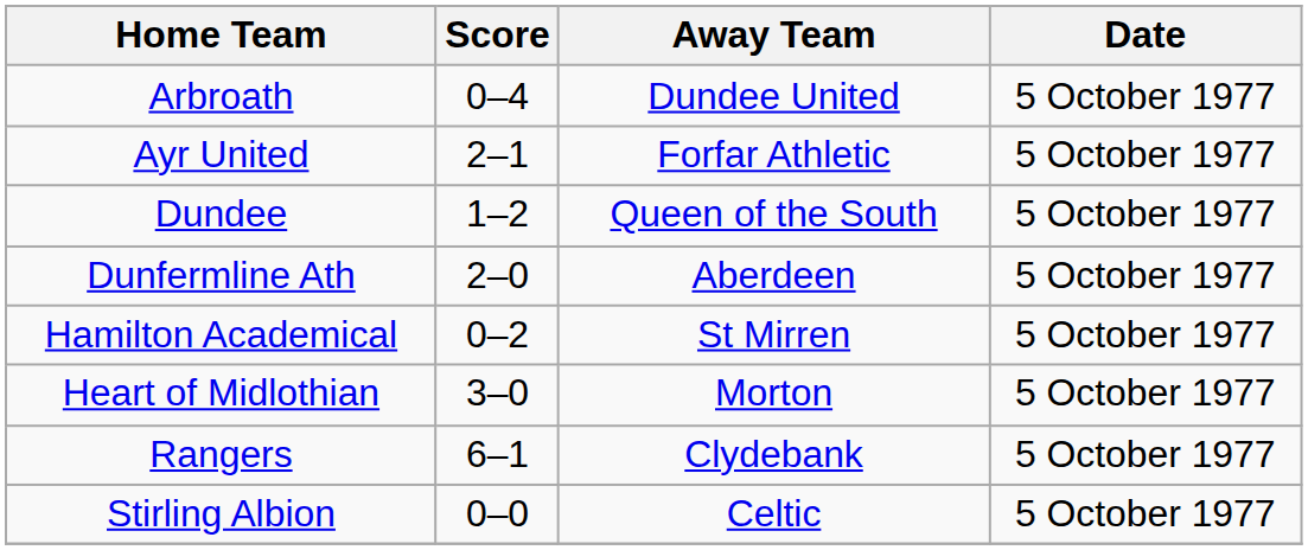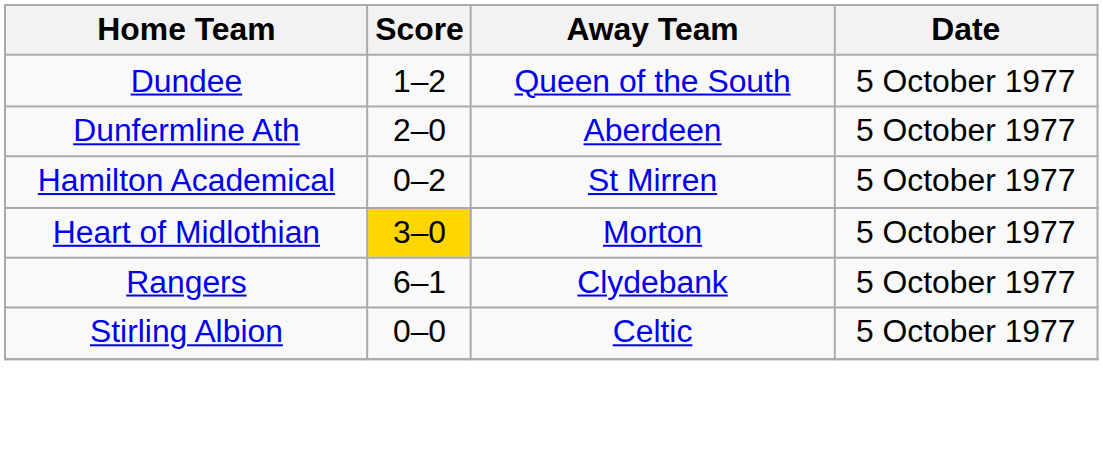 <table class="wikitable" style="text-align:center;">
 <tr>
 <th width=175>Home Team</th>
 <th width=20>Score</th>
 <th width=175>Away Team</th>
 <th width= 125>Date</th>
-</tr>
-<tr>
-<td><a href='#'>Arbroath</a></td>
-<td>0–4</td>
-<td><a href='#'>Dundee United</a></td>
-<td>5 October 1977</td>
-</tr>
-<tr>
-<td><a href='#'>Ayr United</a></td>
-<td>2–1</td>
-<td><a href='#'>Forfar Athletic</a></td>
-<td>5 October 1977</td>
 </tr>
 <tr>
 <td><a href='#'>Dundee</a></td>
 <td>1–2</td>
 <td><a href='#'>Queen of the South</a></td>
 <td>5 October 1977</td>
 </tr>
 <tr>
 <td><a href='#'>Dunfermline Ath</a></td>
 <td>2–0</td>
 <td><a href='#'>Aberdeen</a></td>
 <td>5 October 1977</td>
 </tr>
 <tr>
 <td><a href='#'>Hamilton Academical</a></td>
 <td>0–2</td>
 <td><a href='#'>St Mirren</a></td>
 <td>5 October 1977</td>
 </tr>
 <tr>
 <td><a href='#'>Heart of Midlothian</a></td>
-<td>3–0</td>
+<td style="background: gold;">3–0</td>
 <td><a href='#'>Morton</a></td>
 <td>5 October 1977</td>
 </tr>
 <tr>
 <td><a href='#'>Rangers</a></td>
 <td>6–1</td>
 <td><a href='#'>Clydebank</a></td>
 <td>5 October 1977</td>
 </tr>
 <tr>
 <td><a href='#'>Stirling Albion</a></td>
 <td>0–0</td>
 <td><a href='#'>Celtic</a></td>
 <td>5 October 1977</td>
 </tr>
 <tr>
 </tr>
 </table>
